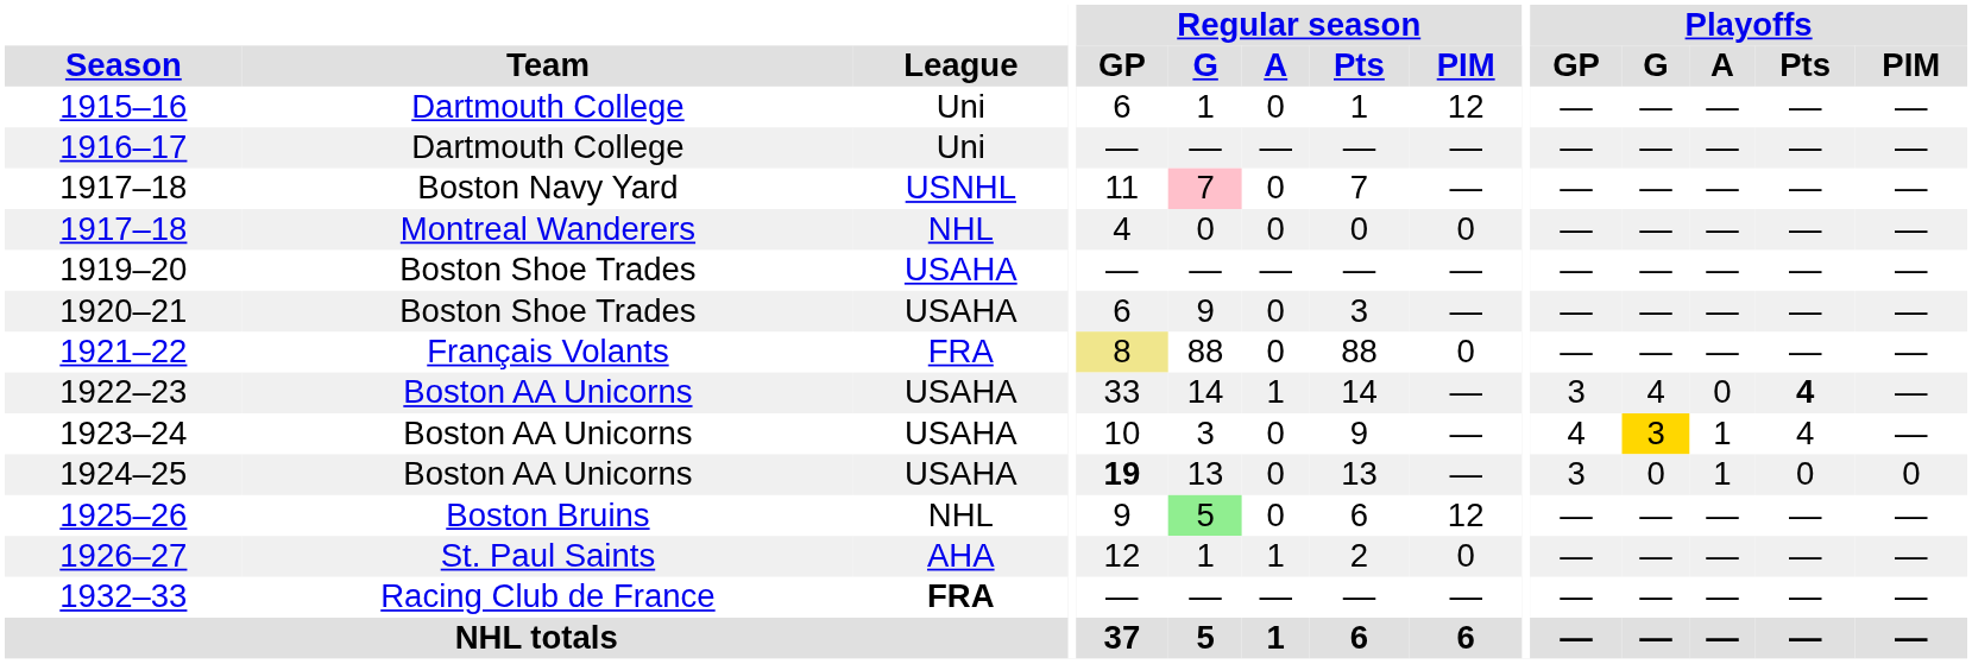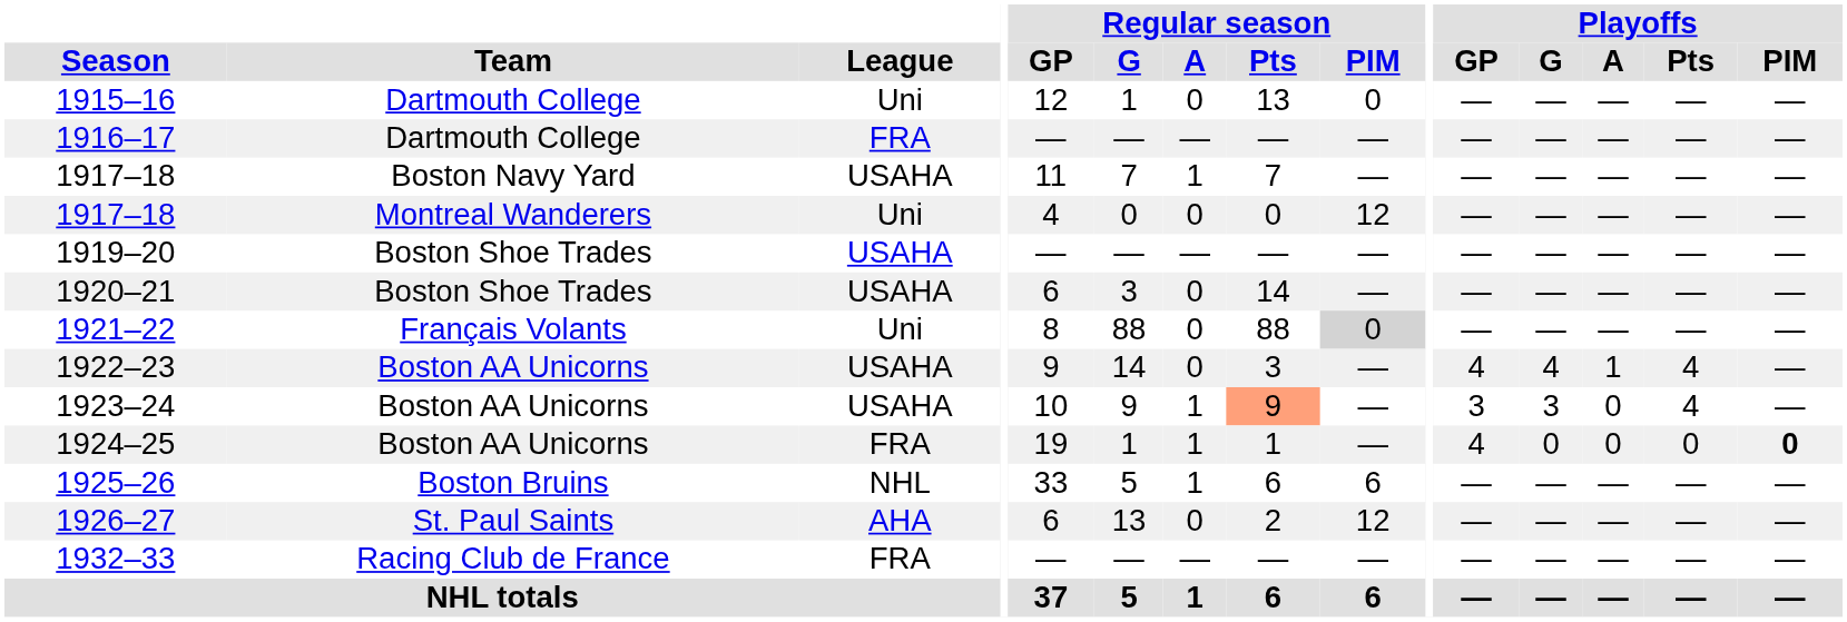 <table border="0" cellpadding="1" cellspacing="0" style="text-align:center; width:60em">
 <tr bgcolor="#e0e0e0">
 <th colspan="3" bgcolor="#ffffff"></th>
 <th rowspan="100" bgcolor="#ffffff"></th>
 <th colspan="5"><a href='#'>Regular season</a></th>
 <th rowspan="100" bgcolor="#ffffff"></th>
 <th colspan="5"><a href='#'>Playoffs</a></th>
 </tr>
 <tr bgcolor="#e0e0e0">
 <th><a href='#'>Season</a></th>
 <th>Team</th>
 <th>League</th>
 <th>GP</th>
 <th><a href='#'>G</a></th>
 <th><a href='#'>A</a></th>
 <th><a href='#'>Pts</a></th>
 <th><a href='#'>PIM</a></th>
 <th>GP</th>
 <th>G</th>
 <th>A</th>
 <th>Pts</th>
 <th>PIM</th>
 </tr>
 <tr>
 <td><a href='#'>1915–16</a></td>
 <td><a href='#'>Dartmouth College</a></td>
 <td>Uni</td>
-<td>6</td>
+<td>12</td>
 <td>1</td>
 <td>0</td>
-<td>1</td>
-<td>12</td>
+<td>13</td>
+<td>0</td>
 <td>—</td>
 <td>—</td>
 <td>—</td>
 <td>—</td>
 <td>—</td>
 </tr>
 <tr bgcolor="#f0f0f0">
 <td><a href='#'>1916–17</a></td>
 <td>Dartmouth College</td>
-<td>Uni</td>
+<td><a href='#'>FRA</a></td>
 <td>—</td>
 <td>—</td>
 <td>—</td>
 <td>—</td>
 <td>—</td>
 <td>—</td>
 <td>—</td>
 <td>—</td>
 <td>—</td>
 <td>—</td>
 </tr>
 <tr>
 <td>1917–18</td>
 <td>Boston Navy Yard</td>
-<td><a href='#'>USNHL</a></td>
+<td>USAHA</td>
 <td>11</td>
-<td style="background: pink;">7</td>
-<td>0</td>
+<td>7</td>
+<td>1</td>
 <td>7</td>
 <td>—</td>
 <td>—</td>
 <td>—</td>
 <td>—</td>
 <td>—</td>
 <td>—</td>
 </tr>
 <tr bgcolor="#f0f0f0">
 <td><a href='#'>1917–18</a></td>
 <td><a href='#'>Montreal Wanderers</a></td>
-<td><a href='#'>NHL</a></td>
+<td>Uni</td>
 <td>4</td>
 <td>0</td>
 <td>0</td>
 <td>0</td>
-<td>0</td>
+<td>12</td>
 <td>—</td>
 <td>—</td>
 <td>—</td>
 <td>—</td>
 <td>—</td>
 </tr>
 <tr>
 <td>1919–20</td>
 <td>Boston Shoe Trades</td>
 <td><a href='#'>USAHA</a></td>
 <td>—</td>
 <td>—</td>
 <td>—</td>
 <td>—</td>
 <td>—</td>
 <td>—</td>
 <td>—</td>
 <td>—</td>
 <td>—</td>
 <td>—</td>
 </tr>
 <tr bgcolor="#f0f0f0">
 <td>1920–21</td>
 <td>Boston Shoe Trades</td>
 <td>USAHA</td>
 <td>6</td>
-<td>9</td>
+<td>3</td>
 <td>0</td>
-<td>3</td>
+<td>14</td>
 <td>—</td>
 <td>—</td>
 <td>—</td>
 <td>—</td>
 <td>—</td>
 <td>—</td>
 </tr>
 <tr>
 <td><a href='#'>1921–22</a></td>
 <td><a href='#'>Français Volants</a></td>
-<td><a href='#'>FRA</a></td>
-<td style="background: khaki;">8</td>
+<td>Uni</td>
+<td>8</td>
 <td>88</td>
 <td>0</td>
 <td>88</td>
-<td>0</td>
+<td style="background: lightgrey;">0</td>
 <td>—</td>
 <td>—</td>
 <td>—</td>
 <td>—</td>
 <td>—</td>
 </tr>
 <tr bgcolor="#f0f0f0">
 <td>1922–23</td>
 <td><a href='#'>Boston AA Unicorns</a></td>
 <td>USAHA</td>
-<td>33</td>
+<td>9</td>
 <td>14</td>
+<td>0</td>
+<td>3</td>
+<td>—</td>
+<td>4</td>
+<td>4</td>
 <td>1</td>
-<td>14</td>
-<td>—</td>
-<td>3</td>
 <td>4</td>
-<td>0</td>
-<td><strong>4</strong></td>
 <td>—</td>
 </tr>
 <tr>
 <td>1923–24</td>
 <td>Boston AA Unicorns</td>
 <td>USAHA</td>
 <td>10</td>
+<td>9</td>
+<td>1</td>
+<td style="background: lightsalmon;">9</td>
+<td>—</td>
+<td>3</td>
 <td>3</td>
 <td>0</td>
-<td>9</td>
-<td>—</td>
-<td>4</td>
-<td style="background: gold;">3</td>
-<td>1</td>
 <td>4</td>
 <td>—</td>
 </tr>
 <tr bgcolor="#f0f0f0">
 <td>1924–25</td>
 <td>Boston AA Unicorns</td>
-<td>USAHA</td>
-<td><strong>19</strong></td>
-<td>13</td>
-<td>0</td>
-<td>13</td>
+<td>FRA</td>
+<td>19</td>
+<td>1</td>
+<td>1</td>
+<td>1</td>
 <td>—</td>
-<td>3</td>
-<td>0</td>
-<td>1</td>
+<td>4</td>
 <td>0</td>
 <td>0</td>
+<td>0</td>
+<td><strong>0</strong></td>
 </tr>
 <tr>
 <td><a href='#'>1925–26</a></td>
 <td><a href='#'>Boston Bruins</a></td>
 <td>NHL</td>
-<td>9</td>
-<td style="background: lightgreen;">5</td>
-<td>0</td>
+<td>33</td>
+<td>5</td>
+<td>1</td>
 <td>6</td>
-<td>12</td>
+<td>6</td>
 <td>—</td>
 <td>—</td>
 <td>—</td>
 <td>—</td>
 <td>—</td>
 </tr>
 <tr bgcolor="#f0f0f0">
 <td><a href='#'>1926–27</a></td>
 <td><a href='#'>St. Paul Saints</a></td>
 <td><a href='#'>AHA</a></td>
+<td>6</td>
+<td>13</td>
+<td>0</td>
+<td>2</td>
 <td>12</td>
-<td>1</td>
-<td>1</td>
-<td>2</td>
-<td>0</td>
 <td>—</td>
 <td>—</td>
 <td>—</td>
 <td>—</td>
 <td>—</td>
 </tr>
 <tr>
 <td><a href='#'>1932–33</a></td>
 <td><a href='#'>Racing Club de France</a></td>
-<td><strong>FRA</strong></td>
+<td>FRA</td>
 <td>—</td>
 <td>—</td>
 <td>—</td>
 <td>—</td>
 <td>—</td>
 <td>—</td>
 <td>—</td>
 <td>—</td>
 <td>—</td>
 <td>—</td>
 </tr>
 <tr bgcolor="#e0e0e0">
 <th colspan="3">NHL totals</th>
 <th>37</th>
 <th>5</th>
 <th>1</th>
 <th>6</th>
 <th>6</th>
 <th>—</th>
 <th>—</th>
 <th>—</th>
 <th>—</th>
 <th>—</th>
 </tr>
 </table>
